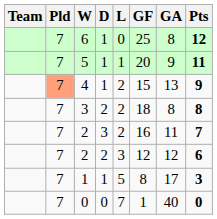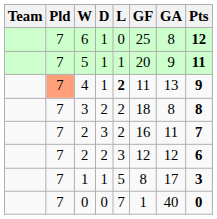 <table class="wikitable">
 <tr>
 <th>Team</th>
 <th>Pld</th>
 <th>W</th>
 <th>D</th>
 <th>L</th>
 <th>GF</th>
 <th>GA</th>
 <th>Pts</th>
 </tr>
 <tr style="text-align:center; background:#cfc;">
 <td align=left></td>
 <td>7</td>
 <td>6</td>
 <td>1</td>
 <td>0</td>
 <td>25</td>
 <td>8</td>
 <td><strong>12</strong></td>
 </tr>
 <tr style="text-align:center; background:#cfc;">
 <td align=left></td>
 <td>7</td>
 <td>5</td>
 <td>1</td>
 <td>1</td>
 <td>20</td>
 <td>9</td>
 <td><strong>11</strong></td>
 </tr>
 <tr align=center>
 <td align=left></td>
 <td style="background: lightsalmon;">7</td>
 <td>4</td>
 <td>1</td>
-<td>2</td>
-<td>15</td>
+<td><strong>2</strong></td>
+<td>11</td>
 <td>13</td>
 <td><strong>9</strong></td>
 </tr>
 <tr align=center>
 <td align=left></td>
 <td>7</td>
 <td>3</td>
 <td>2</td>
 <td>2</td>
 <td>18</td>
 <td>8</td>
 <td><strong>8</strong></td>
 </tr>
 <tr align=center>
 <td align=left></td>
 <td>7</td>
 <td>2</td>
 <td>3</td>
 <td>2</td>
 <td>16</td>
 <td>11</td>
 <td><strong>7</strong></td>
 </tr>
 <tr align=center>
 <td align=left></td>
 <td>7</td>
 <td>2</td>
 <td>2</td>
 <td>3</td>
 <td>12</td>
 <td>12</td>
 <td><strong>6</strong></td>
 </tr>
 <tr align=center>
 <td align=left></td>
 <td>7</td>
 <td>1</td>
 <td>1</td>
 <td>5</td>
 <td>8</td>
 <td>17</td>
 <td><strong>3</strong></td>
 </tr>
 <tr align=center>
 <td align=left></td>
 <td>7</td>
 <td>0</td>
 <td>0</td>
 <td>7</td>
 <td>1</td>
 <td>40</td>
 <td><strong>0</strong></td>
 </tr>
 </table>
